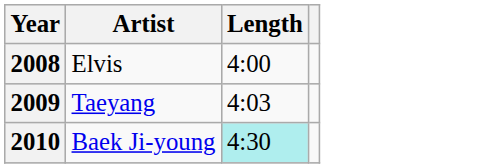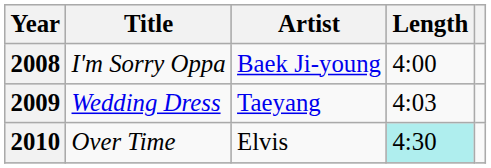 <table class="wikitable sortable plainrowheaders">
 <tr>
 <th>Year</th>
+<th>Title</th>
 <th>Artist</th>
 <th>Length</th>
 <th scope="col" class="unsortable"></th>
 </tr>
 <tr>
 <th scope="row">2008</th>
-<td>Elvis</td>
+<td><em>I'm Sorry Oppa</em></td>
+<td><a href='#'>Baek Ji-young</a></td>
 <td>4:00</td>
 <td></td>
 </tr>
 <tr>
 <th scope="row">2009</th>
+<td><em><a href='#'>Wedding Dress</a></em></td>
 <td><a href='#'>Taeyang</a></td>
 <td>4:03</td>
 <td></td>
 </tr>
 <tr>
 <th scope="row">2010</th>
-<td><a href='#'>Baek Ji-young</a></td>
+<td><em>Over Time</em></td>
+<td>Elvis</td>
 <td style="background: paleturquoise;">4:30</td>
 <td></td>
 </tr>
 </table>
